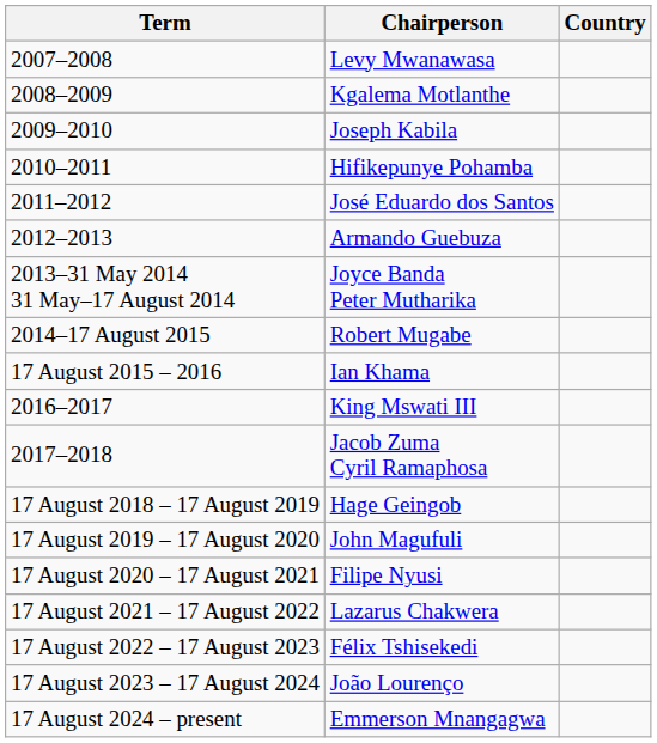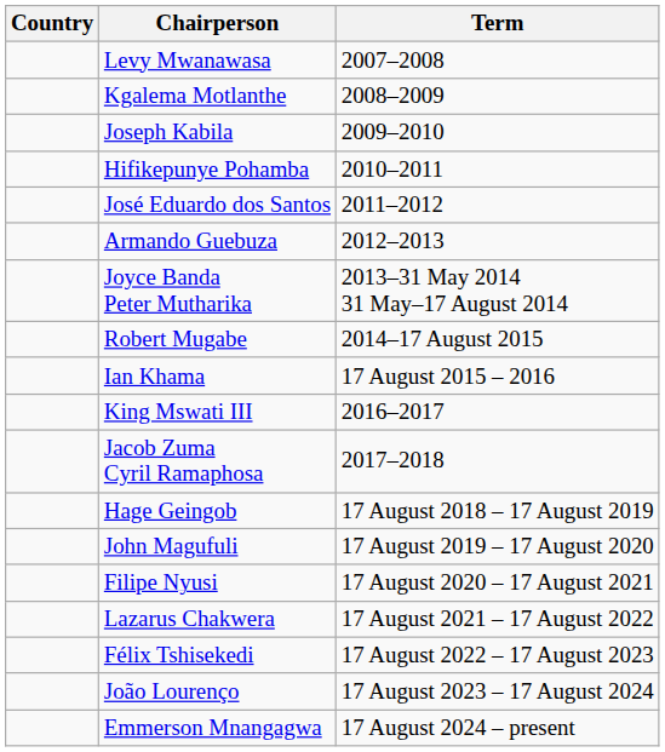 <table class="wikitable">
 <tr>
+<th>Country</th>
+<th>Chairperson</th>
 <th>Term</th>
-<th>Chairperson</th>
-<th>Country</th>
 </tr>
 <tr>
+<td></td>
+<td><a href='#'>Levy Mwanawasa</a></td>
 <td>2007–2008</td>
-<td><a href='#'>Levy Mwanawasa</a></td>
-<td></td>
 </tr>
 <tr>
+<td></td>
+<td><a href='#'>Kgalema Motlanthe</a></td>
 <td>2008–2009</td>
-<td><a href='#'>Kgalema Motlanthe</a></td>
-<td></td>
 </tr>
 <tr>
+<td></td>
+<td><a href='#'>Joseph Kabila</a></td>
 <td>2009–2010</td>
-<td><a href='#'>Joseph Kabila</a></td>
-<td></td>
 </tr>
 <tr>
+<td></td>
+<td><a href='#'>Hifikepunye Pohamba</a></td>
 <td>2010–2011</td>
-<td><a href='#'>Hifikepunye Pohamba</a></td>
-<td></td>
 </tr>
 <tr>
+<td></td>
+<td><a href='#'>José Eduardo dos Santos</a></td>
 <td>2011–2012</td>
-<td><a href='#'>José Eduardo dos Santos</a></td>
-<td></td>
 </tr>
 <tr>
+<td></td>
+<td><a href='#'>Armando Guebuza</a></td>
 <td>2012–2013</td>
-<td><a href='#'>Armando Guebuza</a></td>
-<td></td>
 </tr>
 <tr>
+<td></td>
+<td><a href='#'>Joyce Banda</a><br><a href='#'>Peter Mutharika</a></td>
 <td>2013–31 May 2014<br>31 May–17 August 2014</td>
-<td><a href='#'>Joyce Banda</a><br><a href='#'>Peter Mutharika</a></td>
-<td></td>
 </tr>
 <tr>
+<td></td>
+<td><a href='#'>Robert Mugabe</a></td>
 <td>2014–17 August 2015</td>
-<td><a href='#'>Robert Mugabe</a></td>
-<td></td>
 </tr>
 <tr>
+<td></td>
+<td><a href='#'>Ian Khama</a></td>
 <td>17 August 2015 – 2016</td>
-<td><a href='#'>Ian Khama</a></td>
-<td></td>
 </tr>
 <tr>
+<td></td>
+<td><a href='#'>King Mswati III</a></td>
 <td>2016–2017</td>
-<td><a href='#'>King Mswati III</a></td>
-<td></td>
 </tr>
 <tr>
+<td></td>
+<td><a href='#'>Jacob Zuma</a><br><a href='#'>Cyril Ramaphosa</a></td>
 <td>2017–2018</td>
-<td><a href='#'>Jacob Zuma</a><br><a href='#'>Cyril Ramaphosa</a></td>
-<td></td>
 </tr>
 <tr>
+<td></td>
+<td><a href='#'>Hage Geingob</a></td>
 <td>17 August 2018 – 17 August 2019</td>
-<td><a href='#'>Hage Geingob</a></td>
-<td></td>
 </tr>
 <tr>
+<td></td>
+<td><a href='#'>John Magufuli</a></td>
 <td>17 August 2019 – 17 August 2020</td>
-<td><a href='#'>John Magufuli</a></td>
-<td></td>
 </tr>
 <tr>
+<td></td>
+<td><a href='#'>Filipe Nyusi</a></td>
 <td>17 August 2020 – 17 August 2021</td>
-<td><a href='#'>Filipe Nyusi</a></td>
-<td></td>
 </tr>
 <tr>
+<td></td>
+<td><a href='#'>Lazarus Chakwera</a></td>
 <td>17 August 2021 – 17 August 2022</td>
-<td><a href='#'>Lazarus Chakwera</a></td>
-<td></td>
 </tr>
 <tr>
+<td></td>
+<td><a href='#'>Félix Tshisekedi</a></td>
 <td>17 August 2022 – 17 August 2023</td>
-<td><a href='#'>Félix Tshisekedi</a></td>
-<td></td>
 </tr>
 <tr>
+<td></td>
+<td><a href='#'>João Lourenço</a></td>
 <td>17 August 2023 – 17 August 2024</td>
-<td><a href='#'>João Lourenço</a></td>
-<td></td>
 </tr>
 <tr>
+<td></td>
+<td><a href='#'>Emmerson Mnangagwa</a></td>
 <td>17 August 2024 – present</td>
-<td><a href='#'>Emmerson Mnangagwa</a></td>
-<td></td>
 </tr>
 </table>
